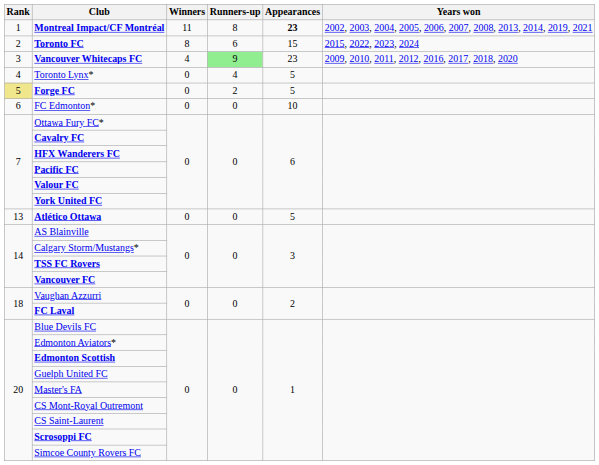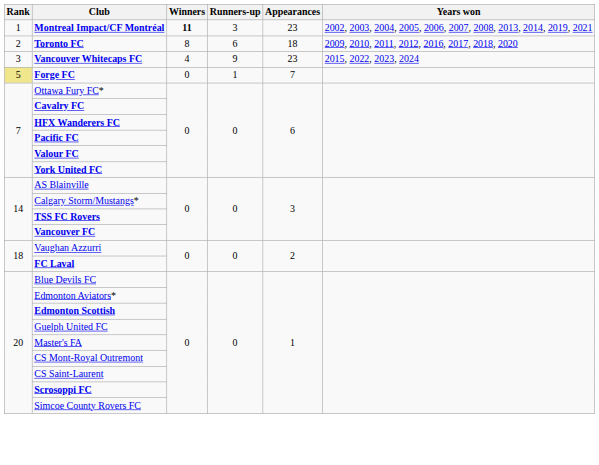 <table class="wikitable" style="text-align: center;">
 <tr>
 <th>Rank</th>
 <th>Club</th>
 <th>Winners</th>
 <th>Runners-up</th>
 <th>Appearances</th>
 <th>Years won</th>
 </tr>
 <tr>
 <td>1</td>
 <td align=left><strong><a href='#'>Montreal Impact/CF Montréal</a></strong></td>
-<td>11</td>
-<td>8</td>
-<td><strong>23</strong></td>
+<td><strong>11</strong></td>
+<td>3</td>
+<td>23</td>
 <td align=left><a href='#'>2002</a>, <a href='#'>2003</a>, <a href='#'>2004</a>, <a href='#'>2005</a>, <a href='#'>2006</a>, <a href='#'>2007</a>, <a href='#'>2008</a>, <a href='#'>2013</a>, <a href='#'>2014</a>, <a href='#'>2019</a>, <a href='#'>2021</a></td>
 </tr>
 <tr>
 <td>2</td>
 <td align=left><strong><a href='#'>Toronto FC</a></strong></td>
 <td>8</td>
 <td>6</td>
-<td>15</td>
-<td align=left><a href='#'>2015</a>, <a href='#'>2022</a>, <a href='#'>2023</a>, <a href='#'>2024</a></td>
+<td>18</td>
+<td align=left><a href='#'>2009</a>, <a href='#'>2010</a>, <a href='#'>2011</a>, <a href='#'>2012</a>, <a href='#'>2016</a>, <a href='#'>2017</a>, <a href='#'>2018</a>, <a href='#'>2020</a></td>
 </tr>
 <tr>
 <td>3</td>
 <td align=left><strong><a href='#'>Vancouver Whitecaps FC</a></strong></td>
 <td>4</td>
-<td style="background: lightgreen;">9</td>
+<td>9</td>
 <td>23</td>
-<td align=left><a href='#'>2009</a>, <a href='#'>2010</a>, <a href='#'>2011</a>, <a href='#'>2012</a>, <a href='#'>2016</a>, <a href='#'>2017</a>, <a href='#'>2018</a>, <a href='#'>2020</a></td>
-</tr>
-<tr>
-<td>4</td>
-<td align=left><a href='#'>Toronto Lynx</a>*</td>
-<td>0</td>
-<td>4</td>
-<td>5</td>
-<td></td>
+<td align=left><a href='#'>2015</a>, <a href='#'>2022</a>, <a href='#'>2023</a>, <a href='#'>2024</a></td>
 </tr>
 <tr>
 <td style="background: khaki;">5</td>
 <td align=left><strong><a href='#'>Forge FC</a></strong></td>
 <td>0</td>
-<td>2</td>
-<td>5</td>
-<td></td>
-</tr>
-<tr>
-<td>6</td>
-<td align=left><a href='#'>FC Edmonton</a>*</td>
-<td>0</td>
-<td>0</td>
-<td>10</td>
+<td>1</td>
+<td>7</td>
 <td></td>
 </tr>
 <tr>
 <td rowspan="6">7</td>
 <td align=left><a href='#'>Ottawa Fury FC</a>*</td>
 <td rowspan="6">0</td>
 <td rowspan="6">0</td>
 <td rowspan="6">6</td>
 <td rowspan="6"></td>
 </tr>
 <tr>
 <td align=left><strong><a href='#'>Cavalry FC</a></strong></td>
 </tr>
 <tr>
 <td align=left><strong><a href='#'>HFX Wanderers FC</a></strong></td>
 </tr>
 <tr>
 <td align=left><strong><a href='#'>Pacific FC</a></strong></td>
 </tr>
 <tr>
 <td align=left><strong><a href='#'>Valour FC</a></strong></td>
 </tr>
 <tr>
 <td align=left><strong><a href='#'>York United FC</a></strong></td>
-</tr>
-<tr>
-<td>13</td>
-<td align=left><strong><a href='#'>Atlético Ottawa</a></strong></td>
-<td>0</td>
-<td>0</td>
-<td>5</td>
-<td></td>
 </tr>
 <tr>
 <td rowspan="4">14</td>
 <td align=left><a href='#'>AS Blainville</a></td>
 <td rowspan="4">0</td>
 <td rowspan="4">0</td>
 <td rowspan="4">3</td>
 <td rowspan="4"></td>
 </tr>
 <tr>
 <td align=left><a href='#'>Calgary Storm/Mustangs</a>*</td>
 </tr>
 <tr>
 <td align=left><strong><a href='#'>TSS FC Rovers</a></strong></td>
 </tr>
 <tr>
 <td align=left><strong><a href='#'>Vancouver FC</a></strong></td>
 </tr>
 <tr>
 <td rowspan="2">18</td>
 <td align=left><a href='#'>Vaughan Azzurri</a></td>
 <td rowspan="2">0</td>
 <td rowspan="2">0</td>
 <td rowspan="2">2</td>
 <td rowspan="2"></td>
 </tr>
 <tr>
 <td align=left><strong><a href='#'>FC Laval</a></strong></td>
 </tr>
 <tr>
 <td rowspan="9">20</td>
 <td align=left><a href='#'>Blue Devils FC</a></td>
 <td rowspan="9">0</td>
 <td rowspan="9">0</td>
 <td rowspan="9">1</td>
 <td rowspan="9"></td>
 </tr>
 <tr>
 <td align=left><a href='#'>Edmonton Aviators</a>*</td>
 </tr>
 <tr>
 <td align=left><strong><a href='#'>Edmonton Scottish</a></strong></td>
 </tr>
 <tr>
 <td align=left><a href='#'>Guelph United FC</a></td>
 </tr>
 <tr>
 <td align=left><a href='#'>Master's FA</a></td>
 </tr>
 <tr>
 <td align=left><a href='#'>CS Mont-Royal Outremont</a></td>
 </tr>
 <tr>
 <td align=left><a href='#'>CS Saint-Laurent</a></td>
 </tr>
 <tr>
 <td align=left><strong><a href='#'>Scrosoppi FC</a></strong></td>
 </tr>
 <tr>
 <td align=left><a href='#'>Simcoe County Rovers FC</a></td>
 </tr>
 </table>
